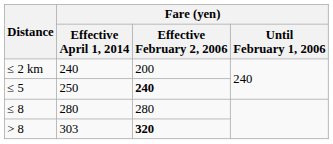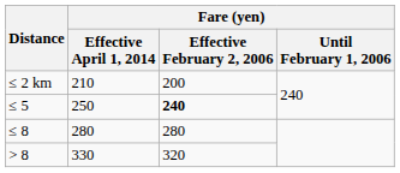 <table class= wikitable>
 <tr>
 <th rowspan=2>Distance</th>
 <th colspan=3>Fare (yen)</th>
 </tr>
 <tr>
 <th>Effective<br>April 1, 2014</th>
 <th>Effective<br>February 2, 2006</th>
 <th>Until<br>February 1, 2006</th>
 </tr>
 <tr>
 <td>≤ 2 km</td>
-<td>240</td>
+<td>210</td>
 <td>200</td>
 <td rowspan=2>240</td>
 </tr>
 <tr>
 <td>≤ 5</td>
 <td>250</td>
 <td><strong>240</strong></td>
 </tr>
 <tr>
 <td>≤ 8</td>
 <td>280</td>
 <td>280</td>
 </tr>
 <tr>
 <td>> 8</td>
-<td>303</td>
-<td><strong>320</strong></td>
+<td>330</td>
+<td>320</td>
 </tr>
 </table>
